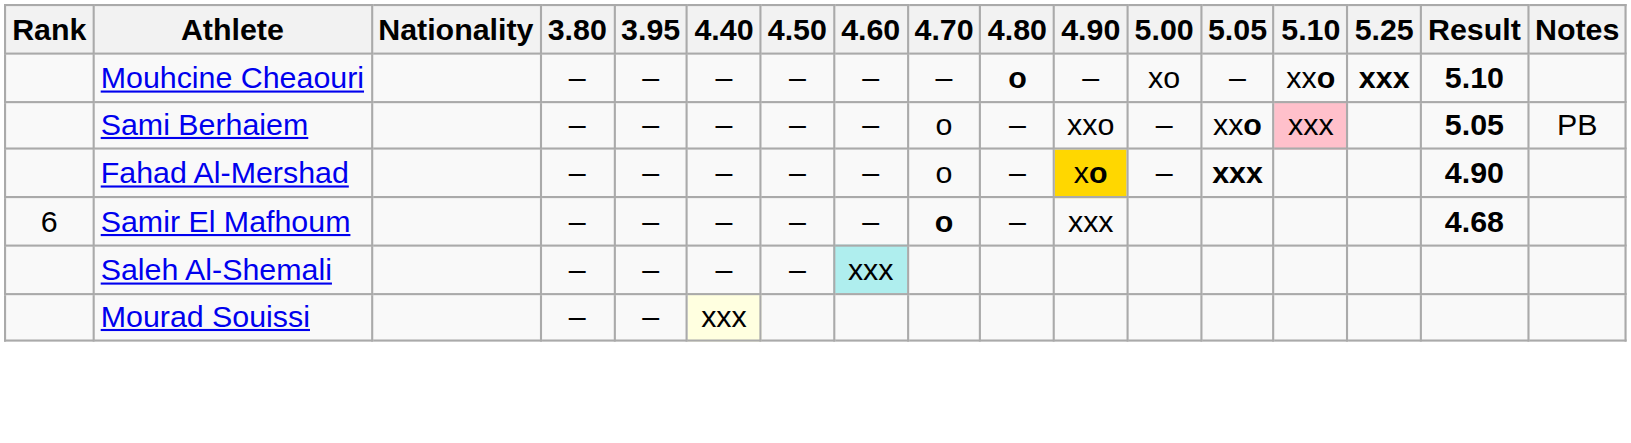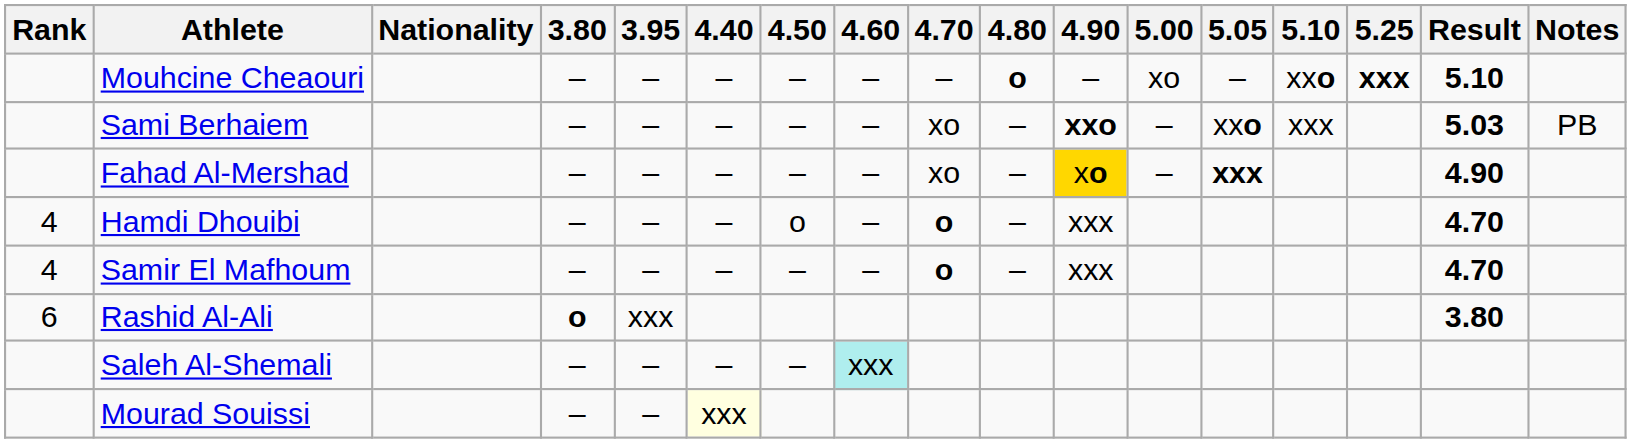 <table class="wikitable sortable" style="text-align:center;font-size:90%">
 <tr>
 <th>Rank</th>
 <th>Athlete</th>
 <th>Nationality</th>
 <th>3.80</th>
 <th>3.95</th>
 <th>4.40</th>
 <th>4.50</th>
 <th>4.60</th>
 <th>4.70</th>
 <th>4.80</th>
 <th>4.90</th>
 <th>5.00</th>
 <th>5.05</th>
 <th>5.10</th>
 <th>5.25</th>
 <th>Result</th>
 <th>Notes</th>
 </tr>
 <tr>
 <td></td>
 <td align="left"><a href='#'>Mouhcine Cheaouri</a></td>
 <td align=left></td>
 <td>–</td>
 <td>–</td>
 <td>–</td>
 <td>–</td>
 <td>–</td>
 <td>–</td>
 <td><strong>o</strong></td>
 <td>–</td>
 <td>xo</td>
 <td>–</td>
 <td>xx<strong>o</strong></td>
 <td><strong>xxx</strong></td>
 <td><strong>5.10</strong></td>
 <td></td>
 </tr>
 <tr>
 <td></td>
 <td align="left"><a href='#'>Sami Berhaiem</a></td>
 <td align=left></td>
 <td>–</td>
 <td>–</td>
 <td>–</td>
 <td>–</td>
 <td>–</td>
-<td>o</td>
+<td>xo</td>
 <td>–</td>
-<td>xxo</td>
+<td><strong>xxo</strong></td>
 <td>–</td>
 <td>xx<strong>o</strong></td>
-<td style="background: pink;">xxx</td>
+<td>xxx</td>
 <td></td>
-<td><strong>5.05</strong></td>
+<td><strong>5.03</strong></td>
 <td>PB</td>
 </tr>
 <tr>
 <td></td>
 <td align="left"><a href='#'>Fahad Al-Mershad</a></td>
 <td align=left></td>
 <td>–</td>
 <td>–</td>
 <td>–</td>
 <td>–</td>
 <td>–</td>
-<td>o</td>
+<td>xo</td>
 <td>–</td>
 <td style="background: gold;">x<strong>o</strong></td>
 <td>–</td>
 <td><strong>xxx</strong></td>
 <td></td>
 <td></td>
 <td><strong>4.90</strong></td>
 <td></td>
 </tr>
 <tr>
-<td>6</td>
+<td>4</td>
+<td align="left"><a href='#'>Hamdi Dhouibi</a></td>
+<td align=left></td>
+<td>–</td>
+<td>–</td>
+<td>–</td>
+<td>o</td>
+<td>–</td>
+<td><strong>o</strong></td>
+<td>–</td>
+<td>xxx</td>
+<td></td>
+<td></td>
+<td></td>
+<td></td>
+<td><strong>4.70</strong></td>
+<td></td>
+</tr>
+<tr>
+<td>4</td>
 <td align="left"><a href='#'>Samir El Mafhoum</a></td>
 <td align=left></td>
 <td>–</td>
 <td>–</td>
 <td>–</td>
 <td>–</td>
 <td>–</td>
 <td><strong>o</strong></td>
 <td>–</td>
 <td>xxx</td>
 <td></td>
 <td></td>
 <td></td>
 <td></td>
-<td><strong>4.68</strong></td>
+<td><strong>4.70</strong></td>
+<td></td>
+</tr>
+<tr>
+<td>6</td>
+<td align="left"><a href='#'>Rashid Al-Ali</a></td>
+<td align=left></td>
+<td><strong>o</strong></td>
+<td>xxx</td>
+<td></td>
+<td></td>
+<td></td>
+<td></td>
+<td></td>
+<td></td>
+<td></td>
+<td></td>
+<td></td>
+<td></td>
+<td><strong>3.80</strong></td>
 <td></td>
 </tr>
 <tr>
 <td></td>
 <td align="left"><a href='#'>Saleh Al-Shemali</a></td>
 <td align=left></td>
 <td>–</td>
 <td>–</td>
 <td>–</td>
 <td>–</td>
 <td style="background: paleturquoise;">xxx</td>
 <td></td>
 <td></td>
 <td></td>
 <td></td>
 <td></td>
 <td></td>
 <td></td>
 <td><strong></strong></td>
 <td></td>
 </tr>
 <tr>
 <td></td>
 <td align="left"><a href='#'>Mourad Souissi</a></td>
 <td align=left></td>
 <td>–</td>
 <td>–</td>
 <td style="background: lightyellow;">xxx</td>
 <td></td>
 <td></td>
 <td></td>
 <td></td>
 <td></td>
 <td></td>
 <td></td>
 <td></td>
 <td></td>
 <td><strong></strong></td>
 <td></td>
 </tr>
 </table>
